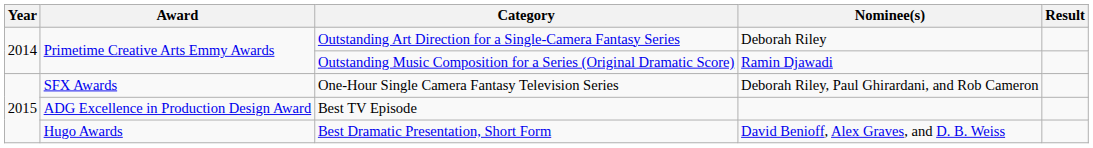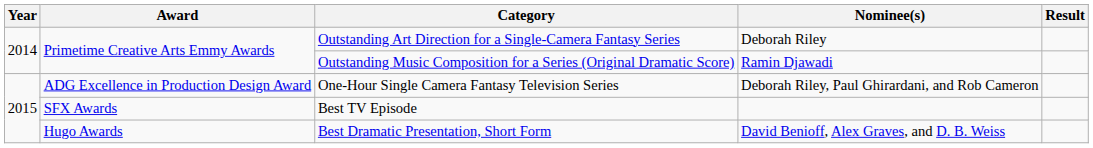 <table class="wikitable sortable plainrowheaders">
 <tr>
 <th>Year</th>
 <th>Award</th>
 <th>Category</th>
 <th>Nominee(s)</th>
 <th>Result</th>
 </tr>
 <tr>
 <td rowspan="2">2014</td>
 <td scope="row" rowspan="2"><a href='#'>Primetime Creative Arts Emmy Awards</a></td>
 <td scope="row"><a href='#'>Outstanding Art Direction for a Single-Camera Fantasy Series</a></td>
 <td scope="row">Deborah Riley</td>
 <td></td>
 </tr>
 <tr>
 <td scope="row"><a href='#'>Outstanding Music Composition for a Series (Original Dramatic Score)</a></td>
 <td scope="row"><a href='#'>Ramin Djawadi</a></td>
 <td></td>
 </tr>
 <tr>
 <td rowspan="3">2015</td>
-<td scope="row"><a href='#'>SFX Awards</a></td>
+<td scope="row"><a href='#'>ADG Excellence in Production Design Award</a></td>
 <td scope="row">One-Hour Single Camera Fantasy Television Series</td>
 <td scope="row">Deborah Riley, Paul Ghirardani, and Rob Cameron</td>
 <td></td>
 </tr>
 <tr>
-<td scope="row"><a href='#'>ADG Excellence in Production Design Award</a></td>
+<td scope="row"><a href='#'>SFX Awards</a></td>
 <td scope="row">Best TV Episode</td>
 <td scope="row"></td>
 <td></td>
 </tr>
 <tr>
 <td scope="row"><a href='#'>Hugo Awards</a></td>
 <td scope="row"><a href='#'>Best Dramatic Presentation, Short Form</a></td>
 <td scope="row"><a href='#'>David Benioff</a>, <a href='#'>Alex Graves</a>, and <a href='#'>D. B. Weiss</a></td>
 <td></td>
 </tr>
 </table>
